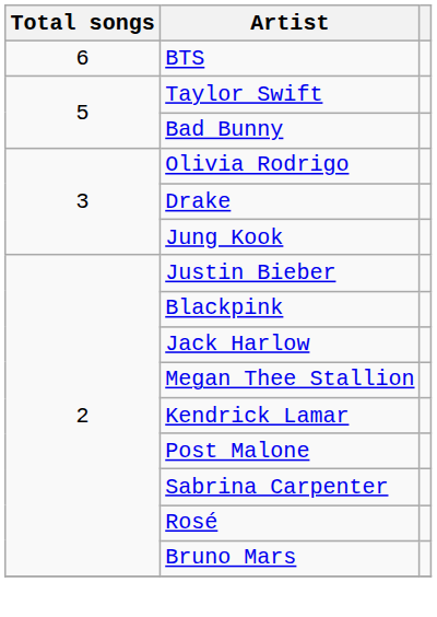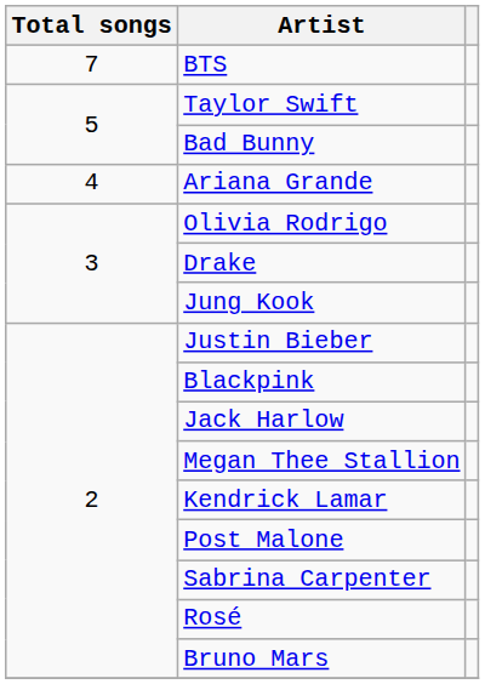 <table class="wikitable sortable" >
 <tr>
 <th>Total songs</th>
 <th>Artist</th>
 <th class="unsortable"></th>
 </tr>
 <tr>
-<td align="center">6</td>
+<td align="center">7</td>
 <td><a href='#'>BTS</a></td>
 <td></td>
 </tr>
 <tr>
 <td rowspan="2" align="center">5</td>
 <td><a href='#'>Taylor Swift</a></td>
 <td></td>
 </tr>
 <tr>
 <td><a href='#'>Bad Bunny</a></td>
+<td></td>
+</tr>
+<tr>
+<td align="center">4</td>
+<td><a href='#'>Ariana Grande</a></td>
 <td></td>
 </tr>
 <tr>
 <td rowspan="3" align="center">3</td>
 <td><a href='#'>Olivia Rodrigo</a></td>
 <td></td>
 </tr>
 <tr>
 <td><a href='#'>Drake</a></td>
 <td></td>
 </tr>
 <tr>
 <td><a href='#'>Jung Kook</a></td>
 <td></td>
 </tr>
 <tr>
 <td rowspan="9" align="center">2</td>
 <td><a href='#'>Justin Bieber</a></td>
 <td></td>
 </tr>
 <tr>
 <td><a href='#'>Blackpink</a></td>
 <td></td>
 </tr>
 <tr>
 <td><a href='#'>Jack Harlow</a></td>
 <td></td>
 </tr>
 <tr>
 <td><a href='#'>Megan Thee Stallion</a></td>
 <td></td>
 </tr>
 <tr>
 <td><a href='#'>Kendrick Lamar</a></td>
 <td></td>
 </tr>
 <tr>
 <td><a href='#'>Post Malone</a></td>
 <td></td>
 </tr>
 <tr>
 <td><a href='#'>Sabrina Carpenter</a></td>
 <td></td>
 </tr>
 <tr>
 <td><a href='#'>Rosé</a></td>
 <td></td>
 </tr>
 <tr>
 <td><a href='#'>Bruno Mars</a></td>
 <td></td>
 </tr>
 <tr>
 </tr>
 </table>
